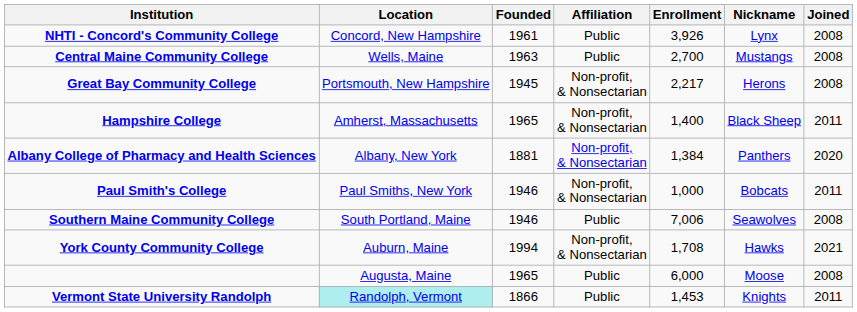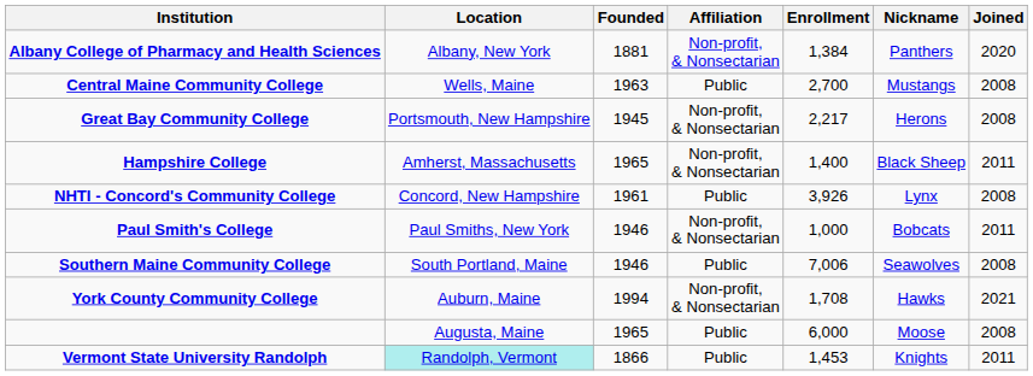 <table class="sortable wikitable" style="text-align: center;">
 <tr>
 <th>Institution</th>
 <th>Location</th>
 <th>Founded</th>
 <th>Affiliation</th>
 <th>Enrollment</th>
 <th>Nickname</th>
 <th>Joined</th>
 </tr>
 <tr>
-<td><strong><a href='#'>NHTI - Concord's Community College</a></strong></td>
-<td><a href='#'>Concord, New Hampshire</a></td>
-<td>1961</td>
-<td>Public</td>
-<td>3,926</td>
-<td><a href='#'>Lynx</a></td>
-<td>2008</td>
+<td><strong><a href='#'>Albany College of Pharmacy and Health Sciences</a></strong></td>
+<td><a href='#'>Albany, New York</a></td>
+<td>1881</td>
+<td><a href='#'>Non-profit,<br>& Nonsectarian</a></td>
+<td>1,384</td>
+<td><a href='#'>Panthers</a></td>
+<td>2020</td>
 </tr>
 <tr>
 <td><strong><a href='#'>Central Maine Community College</a></strong></td>
 <td><a href='#'>Wells, Maine</a></td>
 <td>1963</td>
 <td>Public</td>
 <td>2,700</td>
 <td><a href='#'>Mustangs</a></td>
 <td>2008</td>
 </tr>
 <tr>
 <td><strong><a href='#'>Great Bay Community College</a></strong></td>
 <td><a href='#'>Portsmouth, New Hampshire</a></td>
 <td>1945</td>
 <td>Non-profit,<br>& Nonsectarian</td>
 <td>2,217</td>
 <td><a href='#'>Herons</a></td>
 <td>2008</td>
 </tr>
 <tr>
 <td><strong><a href='#'>Hampshire College</a></strong></td>
 <td><a href='#'>Amherst, Massachusetts</a></td>
 <td>1965</td>
 <td>Non-profit,<br>& Nonsectarian</td>
 <td>1,400</td>
 <td><a href='#'>Black Sheep</a></td>
 <td>2011</td>
 </tr>
 <tr>
-<td><strong><a href='#'>Albany College of Pharmacy and Health Sciences</a></strong></td>
-<td><a href='#'>Albany, New York</a></td>
-<td>1881</td>
-<td><a href='#'>Non-profit,<br>& Nonsectarian</a></td>
-<td>1,384</td>
-<td><a href='#'>Panthers</a></td>
-<td>2020</td>
+<td><strong><a href='#'>NHTI - Concord's Community College</a></strong></td>
+<td><a href='#'>Concord, New Hampshire</a></td>
+<td>1961</td>
+<td>Public</td>
+<td>3,926</td>
+<td><a href='#'>Lynx</a></td>
+<td>2008</td>
 </tr>
 <tr>
 <td><strong><a href='#'>Paul Smith's College</a></strong></td>
 <td><a href='#'>Paul Smiths, New York</a></td>
 <td>1946</td>
 <td>Non-profit,<br>& Nonsectarian</td>
 <td>1,000</td>
 <td><a href='#'>Bobcats</a></td>
 <td>2011</td>
 </tr>
 <tr>
 <td><strong><a href='#'>Southern Maine Community College</a></strong></td>
 <td><a href='#'>South Portland, Maine</a></td>
 <td>1946</td>
 <td>Public</td>
 <td>7,006</td>
 <td><a href='#'>Seawolves</a></td>
 <td>2008</td>
 </tr>
 <tr>
 <td><strong><a href='#'>York County Community College</a></strong></td>
 <td><a href='#'>Auburn, Maine</a></td>
 <td>1994</td>
 <td>Non-profit,<br>& Nonsectarian</td>
 <td>1,708</td>
 <td><a href='#'>Hawks</a></td>
 <td>2021</td>
 </tr>
 <tr>
 <td></td>
 <td><a href='#'>Augusta, Maine</a></td>
 <td>1965</td>
 <td>Public</td>
 <td>6,000</td>
 <td><a href='#'>Moose</a></td>
 <td>2008</td>
 </tr>
 <tr>
 <td><strong><a href='#'>Vermont State University Randolph</a></strong></td>
 <td style="background: paleturquoise;"><a href='#'>Randolph, Vermont</a></td>
 <td>1866</td>
 <td>Public</td>
 <td>1,453</td>
 <td><a href='#'>Knights</a></td>
 <td>2011</td>
 </tr>
 </table>
